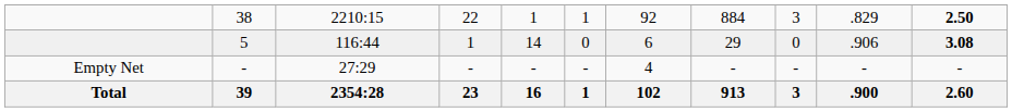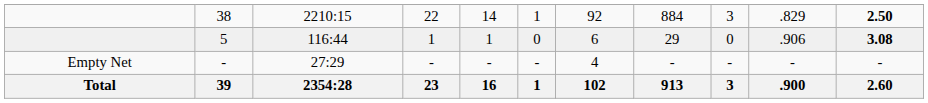 <table class="wikitable sortable" width ="1000">
 <tr align="center">
 </tr>
 <tr align="center" bgcolor="">
 <td></td>
 <td>38</td>
 <td>2210:15</td>
 <td>22</td>
-<td>1</td>
+<td>14</td>
 <td>1</td>
 <td>92</td>
 <td>884</td>
 <td>3</td>
 <td>.829</td>
 <td><strong>2.50</strong></td>
 </tr>
 <tr align="center" bgcolor="f0f0f0">
 <td></td>
 <td>5</td>
 <td>116:44</td>
 <td>1</td>
-<td>14</td>
+<td>1</td>
 <td>0</td>
 <td>6</td>
 <td>29</td>
 <td>0</td>
 <td>.906</td>
 <td><strong>3.08</strong></td>
 </tr>
 <tr align="center" bgcolor="">
 <td>Empty Net</td>
 <td>-</td>
 <td>27:29</td>
 <td>-</td>
 <td>-</td>
 <td>-</td>
 <td>4</td>
 <td>-</td>
 <td>-</td>
 <td>-</td>
 <td>-</td>
 </tr>
 <tr>
 <th>Total</th>
 <th>39</th>
 <th>2354:28</th>
 <th>23</th>
 <th>16</th>
 <th>1</th>
 <th>102</th>
 <th>913</th>
 <th>3</th>
 <th>.900</th>
 <th>2.60</th>
 </tr>
 </table>
